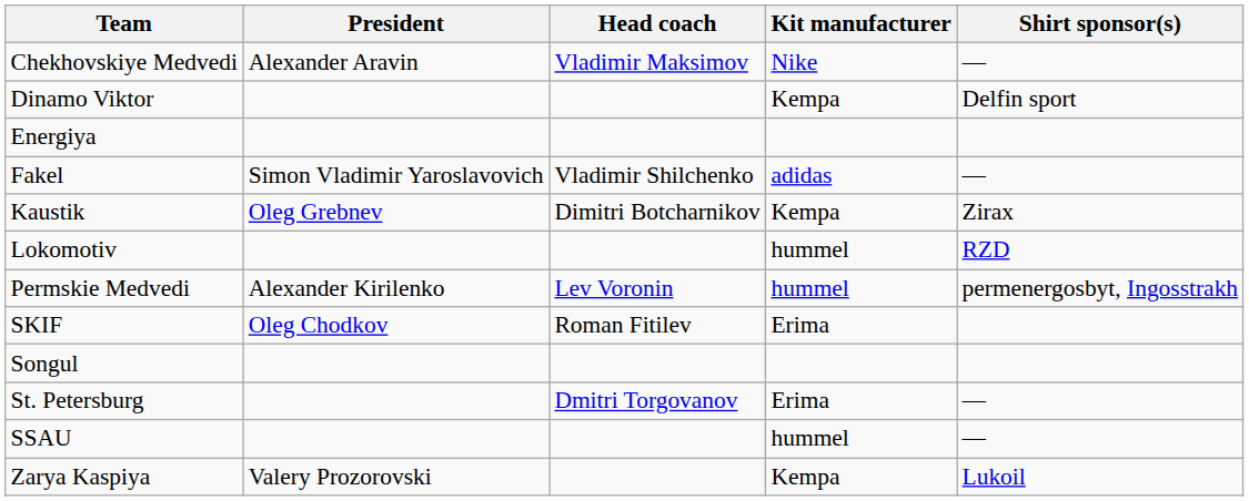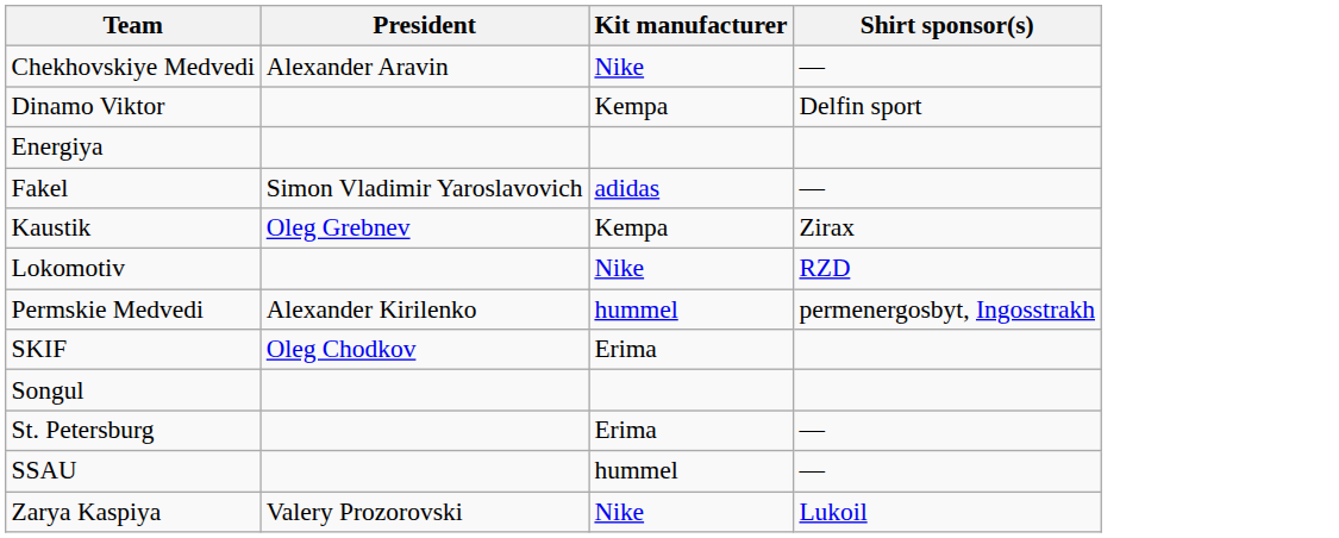 <table class="wikitable sortable" style="text-align: left;">
 <tr>
 <th>Team</th>
 <th>President</th>
-<th>Head coach</th>
 <th>Kit manufacturer</th>
 <th>Shirt sponsor(s)</th>
 </tr>
 <tr>
 <td>Chekhovskiye Medvedi</td>
 <td>Alexander Aravin</td>
-<td> <a href='#'>Vladimir Maksimov</a></td>
 <td><a href='#'>Nike</a></td>
 <td>—</td>
 </tr>
 <tr>
 <td>Dinamo Viktor</td>
-<td></td>
 <td></td>
 <td>Kempa</td>
 <td>Delfin sport</td>
 </tr>
 <tr>
 <td>Energiya</td>
 <td></td>
 <td></td>
 <td></td>
-<td></td>
 </tr>
 <tr>
 <td>Fakel</td>
 <td>Simon Vladimir Yaroslavovich</td>
-<td> Vladimir Shilchenko</td>
 <td><a href='#'>adidas</a></td>
 <td>—</td>
 </tr>
 <tr>
 <td>Kaustik</td>
 <td><a href='#'>Oleg Grebnev</a></td>
-<td> Dimitri Botcharnikov</td>
 <td>Kempa</td>
 <td>Zirax</td>
 </tr>
 <tr>
 <td>Lokomotiv</td>
 <td></td>
-<td></td>
-<td>hummel</td>
+<td><a href='#'>Nike</a></td>
 <td><a href='#'>RZD</a></td>
 </tr>
 <tr>
 <td>Permskie Medvedi</td>
 <td>Alexander Kirilenko</td>
-<td> <a href='#'>Lev Voronin</a></td>
 <td><a href='#'>hummel</a></td>
 <td>permenergosbyt, <a href='#'>Ingosstrakh</a></td>
 </tr>
 <tr>
 <td>SKIF</td>
 <td><a href='#'>Oleg Chodkov</a></td>
-<td> Roman Fitilev</td>
 <td>Erima</td>
 <td></td>
 </tr>
 <tr>
 <td>Songul</td>
 <td></td>
 <td></td>
 <td></td>
-<td></td>
 </tr>
 <tr>
 <td>St. Petersburg</td>
 <td></td>
-<td> <a href='#'>Dmitri Torgovanov</a></td>
 <td>Erima</td>
 <td>—</td>
 </tr>
 <tr>
 <td>SSAU</td>
-<td></td>
 <td></td>
 <td>hummel</td>
 <td>—</td>
 </tr>
 <tr>
 <td>Zarya Kaspiya</td>
 <td>Valery Prozorovski</td>
-<td></td>
-<td>Kempa</td>
+<td><a href='#'>Nike</a></td>
 <td><a href='#'>Lukoil</a></td>
 </tr>
 </table>
